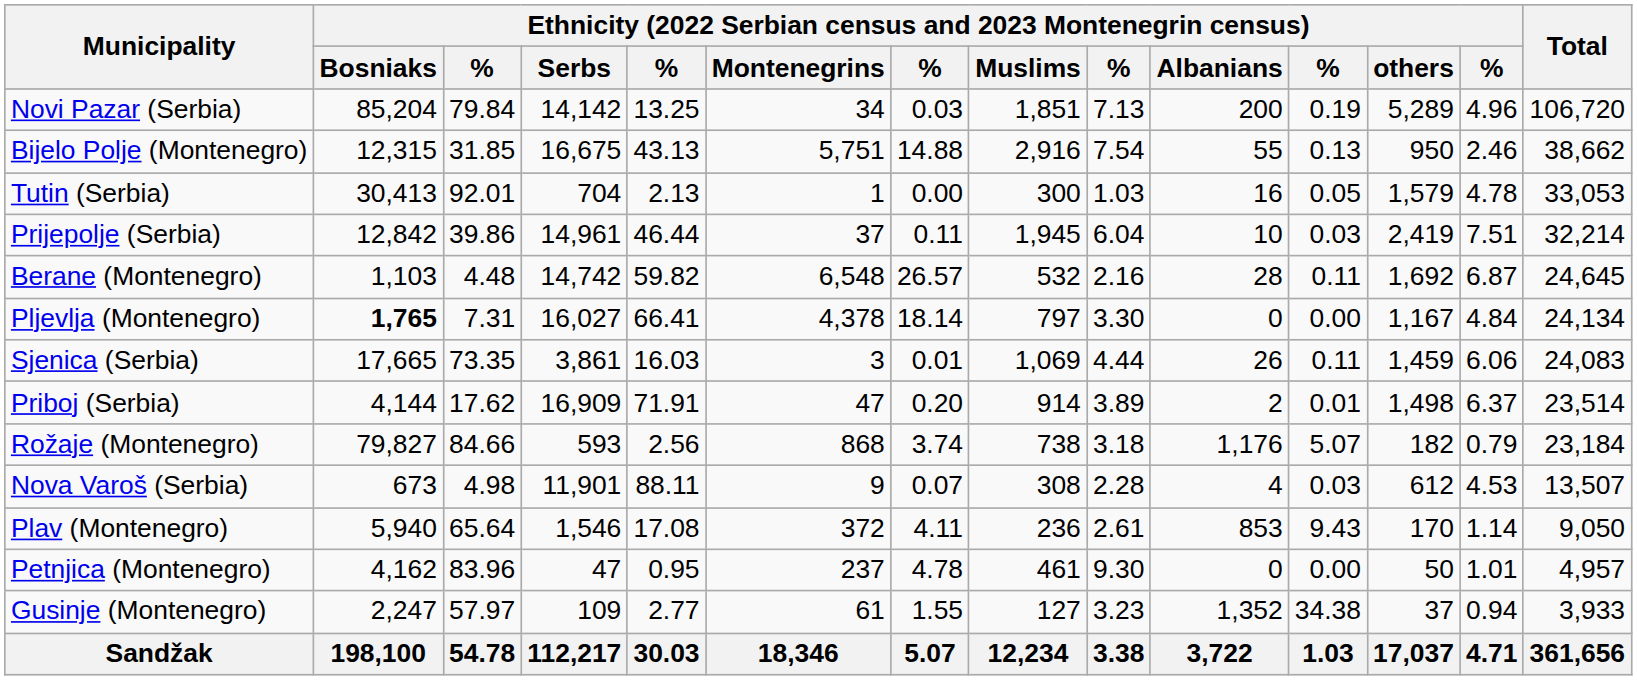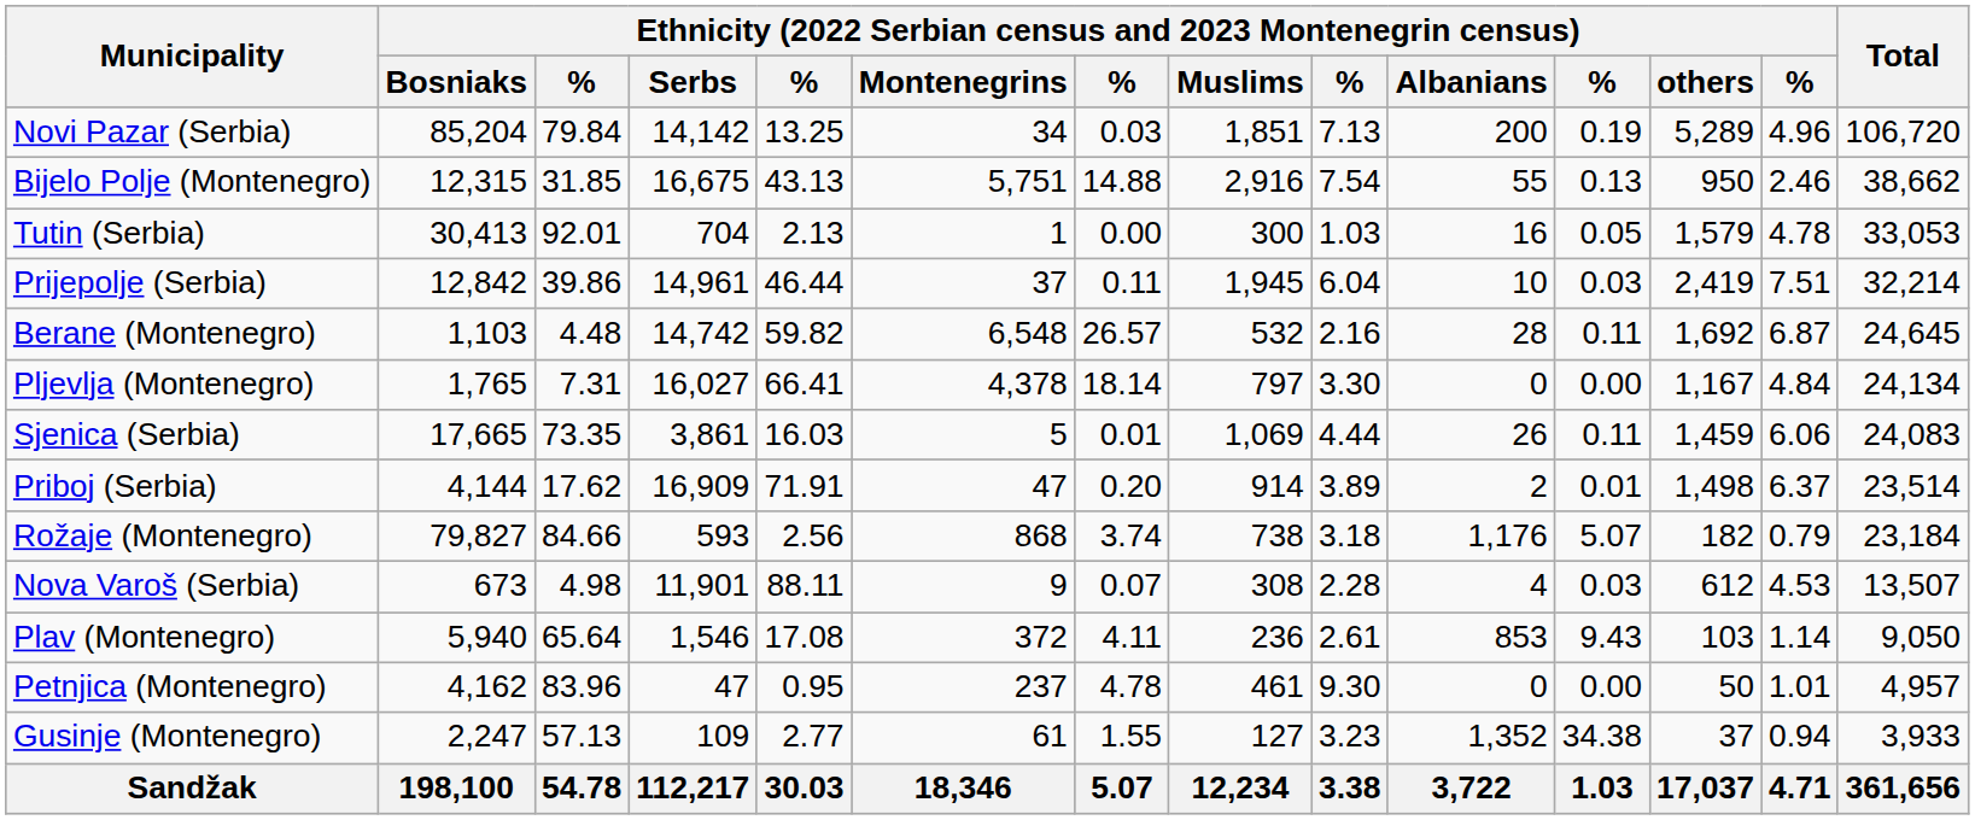 <table class="wikitable sortable" style="text-align:right;">
 <tr>
 <th rowspan="2">Municipality</th>
 <th colspan="12">Ethnicity (<strong>2022 Serbian census and 2023 Montenegrin census)</strong></th>
 <th rowspan="2">Total</th>
 </tr>
 <tr>
 <th>Bosniaks</th>
 <th>%</th>
 <th>Serbs</th>
 <th>%</th>
 <th>Montenegrins</th>
 <th>%</th>
 <th>Muslims</th>
 <th>%</th>
 <th>Albanians</th>
 <th>%</th>
 <th>others</th>
 <th>%</th>
 </tr>
 <tr>
 <td style="text-align:left;"><a href='#'>Novi Pazar</a> (Serbia)</td>
 <td>85,204</td>
 <td>79.84</td>
 <td>14,142</td>
 <td>13.25</td>
 <td>34</td>
 <td>0.03</td>
 <td>1,851</td>
 <td>7.13</td>
 <td>200</td>
 <td>0.19</td>
 <td>5,289</td>
 <td>4.96</td>
 <td>106,720</td>
 </tr>
 <tr>
 <td style="text-align:left;"><a href='#'>Bijelo Polje</a> (Montenegro)</td>
 <td>12,315</td>
 <td>31.85</td>
 <td>16,675</td>
 <td>43.13</td>
 <td>5,751</td>
 <td>14.88</td>
 <td>2,916</td>
 <td>7.54</td>
 <td>55</td>
 <td>0.13</td>
 <td>950</td>
 <td>2.46</td>
 <td>38,662</td>
 </tr>
 <tr>
 <td style="text-align:left;"><a href='#'>Tutin</a> (Serbia)</td>
 <td>30,413</td>
 <td>92.01</td>
 <td>704</td>
 <td>2.13</td>
 <td>1</td>
 <td>0.00</td>
 <td>300</td>
 <td>1.03</td>
 <td>16</td>
 <td>0.05</td>
 <td>1,579</td>
 <td>4.78</td>
 <td>33,053</td>
 </tr>
 <tr>
 <td style="text-align:left;"><a href='#'>Prijepolje</a> (Serbia)</td>
 <td>12,842</td>
 <td>39.86</td>
 <td>14,961</td>
 <td>46.44</td>
 <td>37</td>
 <td>0.11</td>
 <td>1,945</td>
 <td>6.04</td>
 <td>10</td>
 <td>0.03</td>
 <td>2,419</td>
 <td>7.51</td>
 <td>32,214</td>
 </tr>
 <tr>
 <td style="text-align:left;"><a href='#'>Berane</a> (Montenegro)</td>
 <td>1,103</td>
 <td>4.48</td>
 <td>14,742</td>
 <td>59.82</td>
 <td>6,548</td>
 <td>26.57</td>
 <td>532</td>
 <td>2.16</td>
 <td>28</td>
 <td>0.11</td>
 <td>1,692</td>
 <td>6.87</td>
 <td>24,645</td>
 </tr>
 <tr>
 <td style="text-align:left;"><a href='#'>Pljevlja</a> (Montenegro)</td>
-<td><strong>1,765</strong></td>
+<td>1,765</td>
 <td>7.31</td>
 <td>16,027</td>
 <td>66.41</td>
 <td>4,378</td>
 <td>18.14</td>
 <td>797</td>
 <td>3.30</td>
 <td>0</td>
 <td>0.00</td>
 <td>1,167</td>
 <td>4.84</td>
 <td>24,134</td>
 </tr>
 <tr>
 <td style="text-align:left;"><a href='#'>Sjenica</a> (Serbia)</td>
 <td>17,665</td>
 <td>73.35</td>
 <td>3,861</td>
 <td>16.03</td>
-<td>3</td>
+<td>5</td>
 <td>0.01</td>
 <td>1,069</td>
 <td>4.44</td>
 <td>26</td>
 <td>0.11</td>
 <td>1,459</td>
 <td>6.06</td>
 <td>24,083</td>
 </tr>
 <tr>
 <td style="text-align:left;"><a href='#'>Priboj</a> (Serbia)</td>
 <td>4,144</td>
 <td>17.62</td>
 <td>16,909</td>
 <td>71.91</td>
 <td>47</td>
 <td>0.20</td>
 <td>914</td>
 <td>3.89</td>
 <td>2</td>
 <td>0.01</td>
 <td>1,498</td>
 <td>6.37</td>
 <td>23,514</td>
 </tr>
 <tr>
 <td style="text-align:left;"><a href='#'>Rožaje</a> (Montenegro)</td>
 <td>79,827</td>
 <td>84.66</td>
 <td>593</td>
 <td>2.56</td>
 <td>868</td>
 <td>3.74</td>
 <td>738</td>
 <td>3.18</td>
 <td>1,176</td>
 <td>5.07</td>
 <td>182</td>
 <td>0.79</td>
 <td>23,184</td>
 </tr>
 <tr>
 <td style="text-align:left;"><a href='#'>Nova Varoš</a> (Serbia)</td>
 <td>673</td>
 <td>4.98</td>
 <td>11,901</td>
 <td>88.11</td>
 <td>9</td>
 <td>0.07</td>
 <td>308</td>
 <td>2.28</td>
 <td>4</td>
 <td>0.03</td>
 <td>612</td>
 <td>4.53</td>
 <td>13,507</td>
 </tr>
 <tr>
 <td style="text-align:left;"><a href='#'>Plav</a> (Montenegro)</td>
 <td>5,940</td>
 <td>65.64</td>
 <td>1,546</td>
 <td>17.08</td>
 <td>372</td>
 <td>4.11</td>
 <td>236</td>
 <td>2.61</td>
 <td>853</td>
 <td>9.43</td>
-<td>170</td>
+<td>103</td>
 <td>1.14</td>
 <td>9,050</td>
 </tr>
 <tr>
 <td style="text-align:left;"><a href='#'>Petnjica</a> (Montenegro)</td>
 <td>4,162</td>
 <td>83.96</td>
 <td>47</td>
 <td>0.95</td>
 <td>237</td>
 <td>4.78</td>
 <td>461</td>
 <td>9.30</td>
 <td>0</td>
 <td>0.00</td>
 <td>50</td>
 <td>1.01</td>
 <td>4,957</td>
 </tr>
 <tr>
 <td style="text-align:left;"><a href='#'>Gusinje</a> (Montenegro)</td>
 <td>2,247</td>
-<td>57.97</td>
+<td>57.13</td>
 <td>109</td>
 <td>2.77</td>
 <td>61</td>
 <td>1.55</td>
 <td>127</td>
 <td>3.23</td>
 <td>1,352</td>
 <td>34.38</td>
 <td>37</td>
 <td>0.94</td>
 <td>3,933</td>
 </tr>
 <tr>
 <th><strong>Sandžak</strong></th>
 <th>198,100</th>
 <th><strong>54.78</strong></th>
 <th><strong>112,217</strong></th>
 <th><strong>30.03</strong></th>
 <th><strong>18,346</strong></th>
 <th><strong>5.07</strong></th>
 <th><strong>12,234</strong></th>
 <th><strong>3.38</strong></th>
 <th><strong>3,722</strong></th>
 <th><strong>1.03</strong></th>
 <th><strong>17,037</strong></th>
 <th><strong>4.71</strong></th>
 <th>361,656</th>
 </tr>
 </table>
